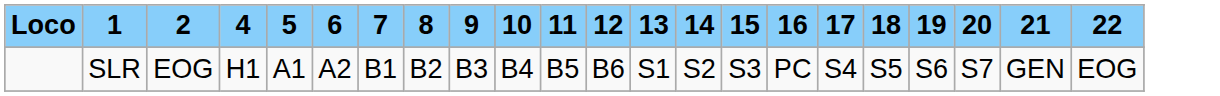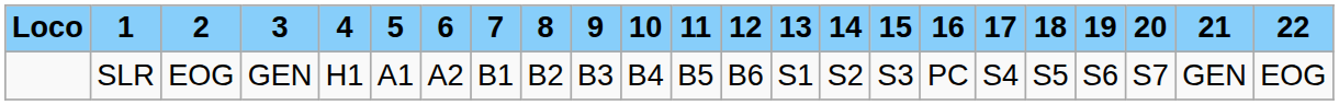 <table class="wikitable plainrowheaders unsortable" style="text-align:center">
 <tr>
 <th scope="col" rowspan="1" style="background:lightskyblue;">Loco</th>
 <th scope="col" rowspan="1" style="background:lightskyblue;">1</th>
 <th scope="col" rowspan="1" style="background:lightskyblue;">2</th>
+<th scope="col" rowspan="1" style="background:lightskyblue;">3</th>
 <th scope="col" rowspan="1" style="background:lightskyblue;">4</th>
 <th scope="col" rowspan="1" style="background:lightskyblue;">5</th>
 <th scope="col" rowspan="1" style="background:lightskyblue;">6</th>
 <th scope="col" rowspan="1" style="background:lightskyblue;">7</th>
 <th scope="col" rowspan="1" style="background:lightskyblue;">8</th>
 <th scope="col" rowspan="1" style="background:lightskyblue;">9</th>
 <th scope="col" rowspan="1" style="background:lightskyblue;">10</th>
 <th scope="col" rowspan="1" style="background:lightskyblue;">11</th>
 <th scope="col" rowspan="1" style="background:lightskyblue;">12</th>
 <th scope="col" rowspan="1" style="background:lightskyblue;">13</th>
 <th scope="col" rowspan="1" style="background:lightskyblue;">14</th>
 <th scope="col" rowspan="1" style="background:lightskyblue;">15</th>
 <th scope="col" rowspan="1" style="background:lightskyblue;">16</th>
 <th scope="col" rowspan="1" style="background:lightskyblue;">17</th>
 <th scope="col" rowspan="1" style="background:lightskyblue;">18</th>
 <th scope="col" rowspan="1" style="background:lightskyblue;">19</th>
 <th scope="col" rowspan="1" style="background:lightskyblue;">20</th>
 <th scope="col" rowspan="1" style="background:lightskyblue;">21</th>
 <th scope="col" rowspan="1" style="background:lightskyblue;">22</th>
 </tr>
 <tr>
 <td></td>
 <td>SLR</td>
 <td>EOG</td>
+<td>GEN</td>
 <td>H1</td>
 <td>A1</td>
 <td>A2</td>
 <td>B1</td>
 <td>B2</td>
 <td>B3</td>
 <td>B4</td>
 <td>B5</td>
 <td>B6</td>
 <td>S1</td>
 <td>S2</td>
 <td>S3</td>
 <td>PC</td>
 <td>S4</td>
 <td>S5</td>
 <td>S6</td>
 <td>S7</td>
 <td>GEN</td>
 <td>EOG</td>
 </tr>
 </table>
